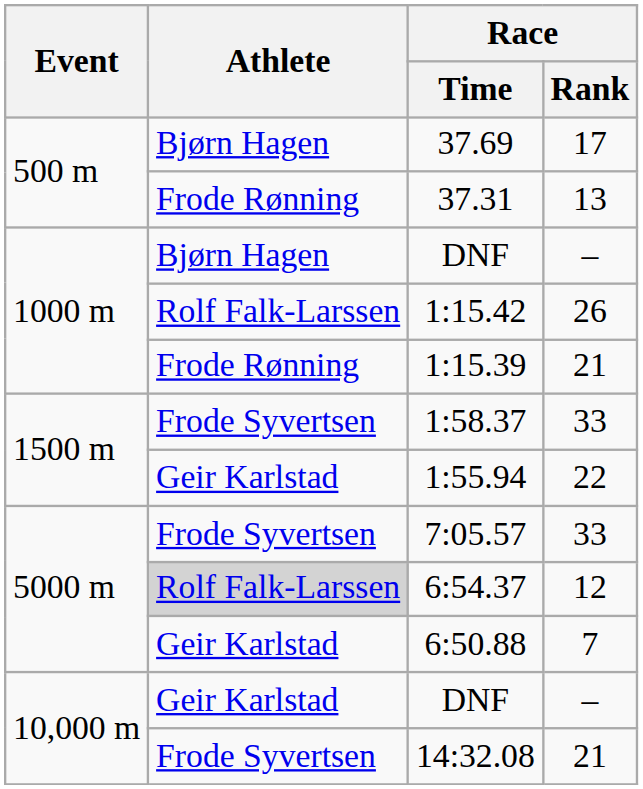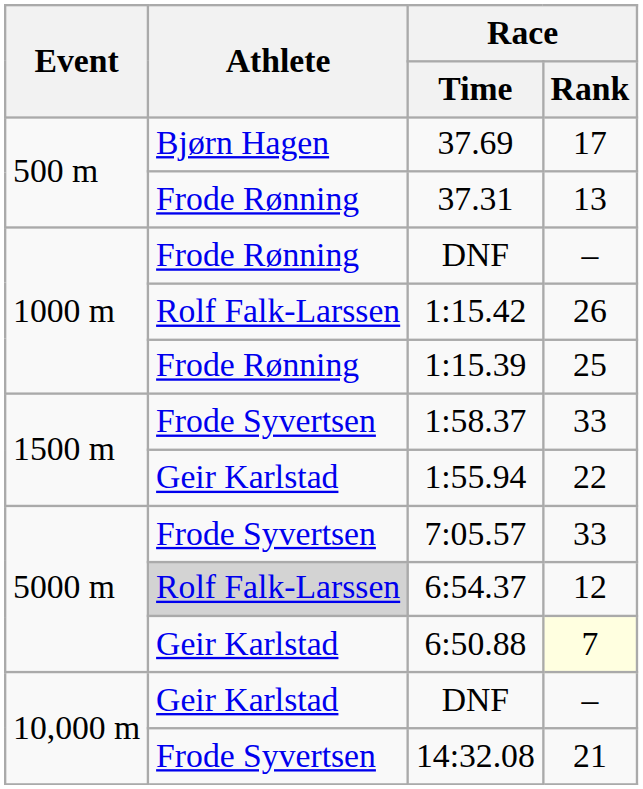 <table class="wikitable" border="1" style="font-size:90%">
 <tr>
 <th rowspan=2>Event</th>
 <th rowspan=2>Athlete</th>
 <th colspan=2>Race</th>
 </tr>
 <tr>
 <th>Time</th>
 <th>Rank</th>
 </tr>
 <tr>
 <td rowspan=2>500 m</td>
 <td><a href='#'>Bjørn Hagen</a></td>
 <td align=center>37.69</td>
 <td align=center>17</td>
 </tr>
 <tr>
 <td><a href='#'>Frode Rønning</a></td>
 <td align=center>37.31</td>
 <td align=center>13</td>
 </tr>
 <tr>
 <td rowspan=3>1000 m</td>
-<td><a href='#'>Bjørn Hagen</a></td>
+<td><a href='#'>Frode Rønning</a></td>
 <td align=center>DNF</td>
 <td align=center>–</td>
 </tr>
 <tr>
 <td><a href='#'>Rolf Falk-Larssen</a></td>
 <td align=center>1:15.42</td>
 <td align=center>26</td>
 </tr>
 <tr>
 <td><a href='#'>Frode Rønning</a></td>
 <td align=center>1:15.39</td>
-<td align=center>21</td>
+<td align=center>25</td>
 </tr>
 <tr>
 <td rowspan=2>1500 m</td>
 <td><a href='#'>Frode Syvertsen</a></td>
 <td align=center>1:58.37</td>
 <td align=center>33</td>
 </tr>
 <tr>
 <td><a href='#'>Geir Karlstad</a></td>
 <td align=center>1:55.94</td>
 <td align=center>22</td>
 </tr>
 <tr>
 <td rowspan=3>5000 m</td>
 <td><a href='#'>Frode Syvertsen</a></td>
 <td align=center>7:05.57</td>
 <td align=center>33</td>
 </tr>
 <tr>
 <td style="background: lightgrey;"><a href='#'>Rolf Falk-Larssen</a></td>
 <td align=center>6:54.37</td>
 <td align=center>12</td>
 </tr>
 <tr>
 <td><a href='#'>Geir Karlstad</a></td>
 <td align=center>6:50.88</td>
-<td align=center>7</td>
+<td align=center style="background: lightyellow;">7</td>
 </tr>
 <tr>
 <td rowspan=2>10,000 m</td>
 <td><a href='#'>Geir Karlstad</a></td>
 <td align=center>DNF</td>
 <td align=center>–</td>
 </tr>
 <tr>
 <td><a href='#'>Frode Syvertsen</a></td>
 <td align=center>14:32.08</td>
 <td align=center>21</td>
 </tr>
 </table>
